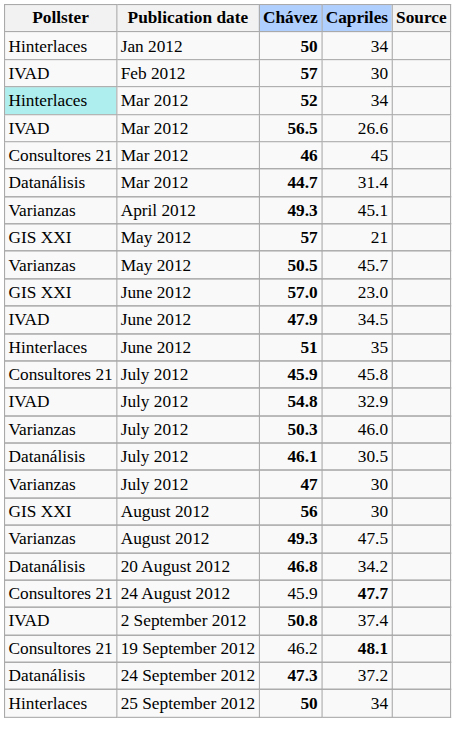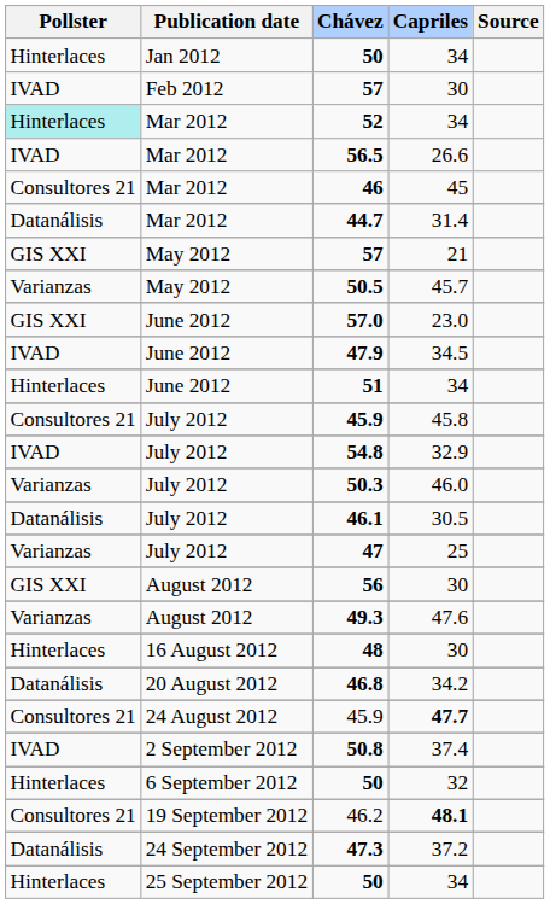 <table class="wikitable sortable">
 <tr style="background:#efefef;">
 <th>Pollster</th>
 <th>Publication date</th>
 <th style="background:#afcfff;">Chávez</th>
 <th style="background:#afcfff;">Capriles</th>
 <th>Source</th>
 </tr>
 <tr>
 <td>Hinterlaces</td>
 <td>Jan 2012</td>
 <td align=right><strong>50</strong></td>
 <td align=right>34</td>
 <td align=left></td>
 </tr>
 <tr>
 <td>IVAD</td>
 <td>Feb 2012</td>
 <td align=right><strong>57</strong></td>
 <td align=right>30</td>
 <td align=left></td>
 </tr>
 <tr>
 <td style="background: paleturquoise;">Hinterlaces</td>
 <td>Mar 2012</td>
 <td align=right><strong>52</strong></td>
 <td align=right>34</td>
 <td align=left></td>
 </tr>
 <tr>
 <td>IVAD</td>
 <td>Mar 2012</td>
 <td align=right><strong>56.5</strong></td>
 <td align=right>26.6</td>
 <td align=left></td>
 </tr>
 <tr>
 <td>Consultores 21</td>
 <td>Mar 2012</td>
 <td align=right><strong>46</strong></td>
 <td align=right>45</td>
 <td align=left></td>
 </tr>
 <tr>
 </tr>
 <tr>
 <td>Datanálisis</td>
 <td>Mar 2012</td>
 <td align=right><strong>44.7</strong></td>
 <td align=right>31.4</td>
 <td align=left></td>
 </tr>
 <tr>
 </tr>
 <tr>
-<td>Varianzas</td>
-<td>April 2012</td>
-<td align=right><strong>49.3</strong></td>
-<td align=right>45.1</td>
-<td align=left></td>
-</tr>
-<tr>
 </tr>
 <tr>
 <td>GIS XXI</td>
 <td>May 2012</td>
 <td align=right><strong>57</strong></td>
 <td align=right>21</td>
 <td align=left></td>
 </tr>
 <tr>
 </tr>
 <tr>
 <td>Varianzas</td>
 <td>May 2012</td>
 <td align=right><strong>50.5</strong></td>
 <td align=right>45.7</td>
 <td align=left></td>
 </tr>
 <tr>
 </tr>
 <tr>
 <td>GIS XXI</td>
 <td>June 2012</td>
 <td align=right><strong>57.0</strong></td>
 <td align=right>23.0</td>
 <td align=left></td>
 </tr>
 <tr>
 </tr>
 <tr>
 <td>IVAD</td>
 <td>June 2012</td>
 <td align=right><strong>47.9</strong></td>
 <td align=right>34.5</td>
 <td align=left></td>
 </tr>
 <tr>
 </tr>
 <tr>
 <td>Hinterlaces</td>
 <td>June 2012</td>
 <td align=right><strong>51</strong></td>
-<td align=right>35</td>
+<td align=right>34</td>
 <td align=left></td>
 </tr>
 <tr>
 </tr>
 <tr>
 <td>Consultores 21</td>
 <td>July 2012</td>
 <td align=right><strong>45.9</strong></td>
 <td align=right>45.8</td>
 <td align=left></td>
 </tr>
 <tr>
 </tr>
 <tr>
 <td>IVAD</td>
 <td>July 2012</td>
 <td align=right><strong>54.8</strong></td>
 <td align=right>32.9</td>
 <td align=left></td>
 </tr>
 <tr>
 </tr>
 <tr>
 <td>Varianzas</td>
 <td>July 2012</td>
 <td align=right><strong>50.3</strong></td>
 <td align=right>46.0</td>
 <td align=left></td>
 </tr>
 <tr>
 </tr>
 <tr>
 <td>Datanálisis</td>
 <td>July 2012</td>
 <td align=right><strong>46.1</strong></td>
 <td align=right>30.5</td>
 <td align=left></td>
 </tr>
 <tr>
 </tr>
 <tr>
 <td>Varianzas</td>
 <td>July 2012</td>
 <td align=right><strong>47</strong></td>
-<td align=right>30</td>
+<td align=right>25</td>
 <td align=left></td>
 </tr>
 <tr>
 </tr>
 <tr>
 <td>GIS XXI</td>
 <td>August 2012</td>
 <td align=right><strong>56</strong></td>
 <td align=right>30</td>
 <td align=left></td>
 </tr>
 <tr>
 </tr>
 <tr>
 <td>Varianzas</td>
 <td>August 2012</td>
 <td align=right><strong>49.3</strong></td>
-<td align=right>47.5</td>
+<td align=right>47.6</td>
 <td align=left></td>
 </tr>
 <tr>
+</tr>
+<tr>
+<td>Hinterlaces</td>
+<td>16 August 2012</td>
+<td align=right><strong>48</strong></td>
+<td align=right>30</td>
+<td align=left></td>
 </tr>
 <tr>
 </tr>
 <tr>
 <td>Datanálisis</td>
 <td>20 August 2012</td>
 <td align=right><strong>46.8</strong></td>
 <td align=right>34.2</td>
 <td align=left></td>
 </tr>
 <tr>
 </tr>
 <tr>
 <td>Consultores 21</td>
 <td>24 August 2012</td>
 <td align=right>45.9</td>
 <td align=right><strong>47.7</strong></td>
 <td align=left></td>
 </tr>
 <tr>
 </tr>
 <tr>
 <td>IVAD</td>
 <td>2 September 2012</td>
 <td align=right><strong>50.8</strong></td>
 <td align=right>37.4</td>
 <td align=left></td>
 </tr>
 <tr>
 </tr>
 <tr>
+<td>Hinterlaces</td>
+<td>6 September 2012</td>
+<td align=right><strong>50</strong></td>
+<td align=right>32</td>
+<td align=left></td>
+</tr>
+<tr>
 </tr>
 <tr>
 <td>Consultores 21</td>
 <td>19 September 2012</td>
 <td align=right>46.2</td>
 <td align=right><strong>48.1</strong></td>
 <td align=left></td>
 </tr>
 <tr>
 </tr>
 <tr>
 <td>Datanálisis</td>
 <td>24 September 2012</td>
 <td align=right><strong>47.3</strong></td>
 <td align=right>37.2</td>
 <td align=left></td>
 </tr>
 <tr>
 </tr>
 <tr>
 <td>Hinterlaces</td>
 <td>25 September 2012</td>
 <td align=right><strong>50</strong></td>
 <td align=right>34</td>
 <td align=left></td>
 </tr>
 </table>
